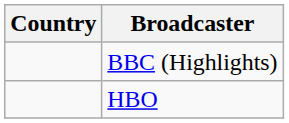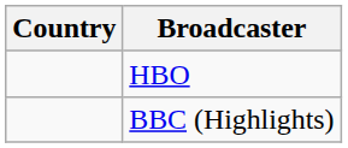 <table class="wikitable">
 <tr>
 <th align=center>Country</th>
 <th align=center>Broadcaster</th>
 </tr>
 <tr>
 <td></td>
-<td><a href='#'>BBC</a> (Highlights)</td>
+<td><a href='#'>HBO</a></td>
 </tr>
 <tr>
 <td></td>
-<td><a href='#'>HBO</a></td>
+<td><a href='#'>BBC</a> (Highlights)</td>
 </tr>
 </table>
